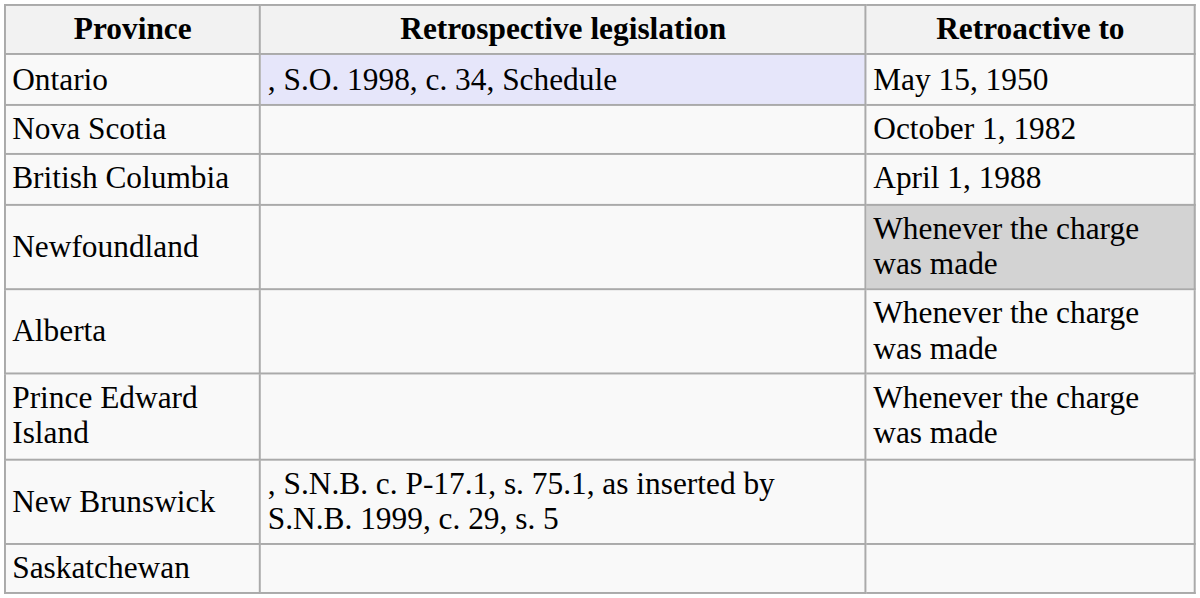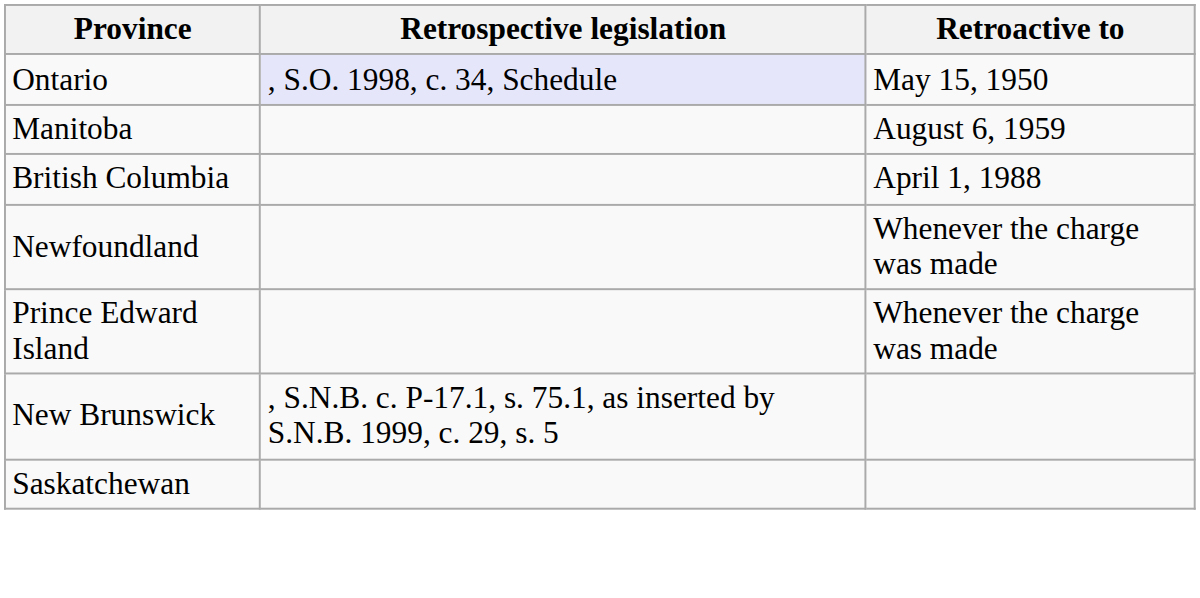 <table class="wikitable">
 <tr>
 <th>Province</th>
 <th>Retrospective legislation</th>
 <th>Retroactive to</th>
 </tr>
 <tr>
 <td>Ontario</td>
 <td style="background: lavender;">, S.O. 1998, c. 34, Schedule</td>
 <td>May 15, 1950</td>
 </tr>
 <tr>
-<td>Nova Scotia</td>
+<td>Manitoba</td>
 <td></td>
-<td>October 1, 1982</td>
+<td>August 6, 1959</td>
 </tr>
 <tr>
 <td>British Columbia</td>
 <td></td>
 <td>April 1, 1988</td>
 </tr>
 <tr>
 <td>Newfoundland</td>
-<td></td>
-<td style="background: lightgrey;">Whenever the charge was made</td>
-</tr>
-<tr>
-<td>Alberta</td>
 <td></td>
 <td>Whenever the charge was made</td>
 </tr>
 <tr>
 <td>Prince Edward Island</td>
 <td></td>
 <td>Whenever the charge was made</td>
 </tr>
 <tr>
 <td>New Brunswick</td>
 <td>, S.N.B. c. P-17.1, s. 75.1, as inserted by S.N.B. 1999, c. 29, s. 5</td>
 <td></td>
 </tr>
 <tr>
 <td>Saskatchewan</td>
 <td></td>
 <td></td>
 </tr>
 </table>
